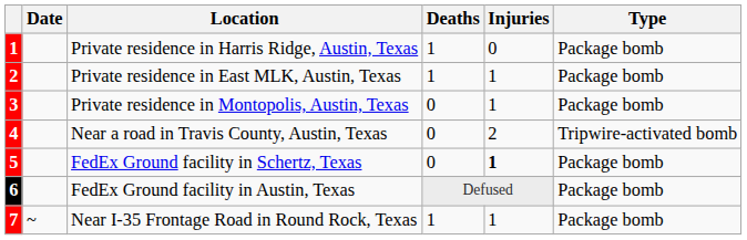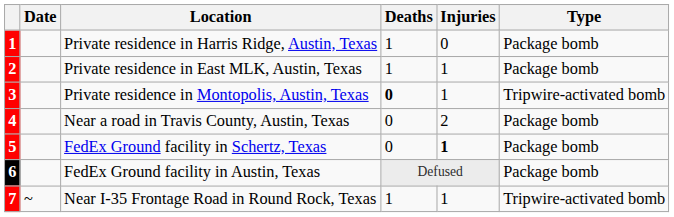 <table class="wikitable plainrowheaders">
 <tr>
 <th scope="col"></th>
 <th scope="col">Date</th>
 <th scope="col">Location</th>
 <th scope="col">Deaths</th>
 <th scope="col">Injuries</th>
 <th scope="col">Type</th>
 </tr>
 <tr>
 <th scope="row" style="text-align:center;background:#f00;color:#fff;">1</th>
 <td></td>
 <td>Private residence in Harris Ridge, <a href='#'>Austin, Texas</a></td>
 <td>1</td>
 <td>0</td>
 <td>Package bomb</td>
 </tr>
 <tr>
 <th scope="row" style="text-align:center;background:#f00;color:#fff;">2</th>
 <td></td>
 <td>Private residence in East MLK, Austin, Texas</td>
 <td>1</td>
 <td>1</td>
 <td>Package bomb</td>
 </tr>
 <tr>
 <th scope="row" style="text-align:center;background:#f00;color:#fff;">3</th>
 <td></td>
 <td>Private residence in <a href='#'>Montopolis, Austin, Texas</a></td>
-<td>0</td>
+<td><strong>0</strong></td>
 <td>1</td>
-<td>Package bomb</td>
+<td>Tripwire-activated bomb</td>
 </tr>
 <tr>
 <th scope="row" style="text-align:center;background:#f00;color:#fff;">4</th>
 <td></td>
 <td>Near a road in Travis County, Austin, Texas</td>
 <td>0</td>
 <td>2</td>
-<td>Tripwire-activated bomb</td>
+<td>Package bomb</td>
 </tr>
 <tr>
 <th scope="row" style="text-align:center;background:#f00;color:#fff;">5</th>
 <td></td>
 <td><a href='#'>FedEx Ground</a> facility in <a href='#'>Schertz, Texas</a></td>
 <td>0</td>
 <td><strong>1</strong></td>
 <td>Package bomb</td>
 </tr>
 <tr>
 <th scope="row" style="text-align:center;background:#000;color:#fff;">6</th>
 <td></td>
 <td>FedEx Ground facility in Austin, Texas</td>
 <td colspan="2" style="background: #ececec; color: #2C2C2C; vertical-align: middle; font-size: smaller; text-align: center; " class="table-na">Defused</td>
 <td>Package bomb</td>
 </tr>
 <tr>
 <th scope="row" style="text-align:center;background:#f00;color:#fff;">7</th>
 <td>~</td>
 <td>Near I-35 Frontage Road in Round Rock, Texas</td>
 <td>1</td>
 <td>1</td>
-<td>Package bomb</td>
+<td>Tripwire-activated bomb</td>
 </tr>
 </table>
